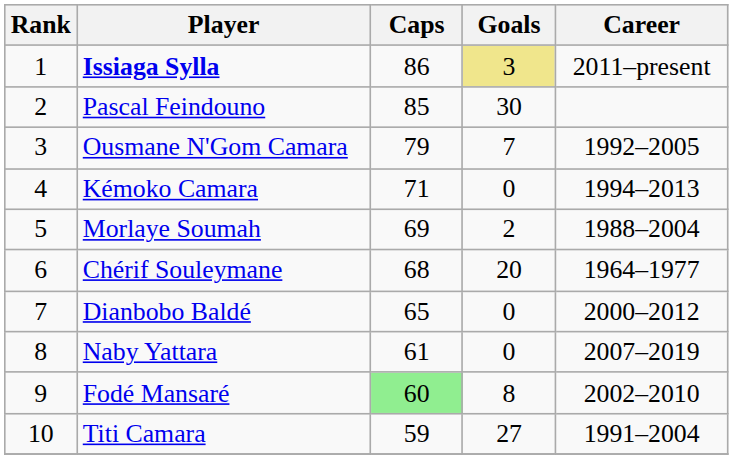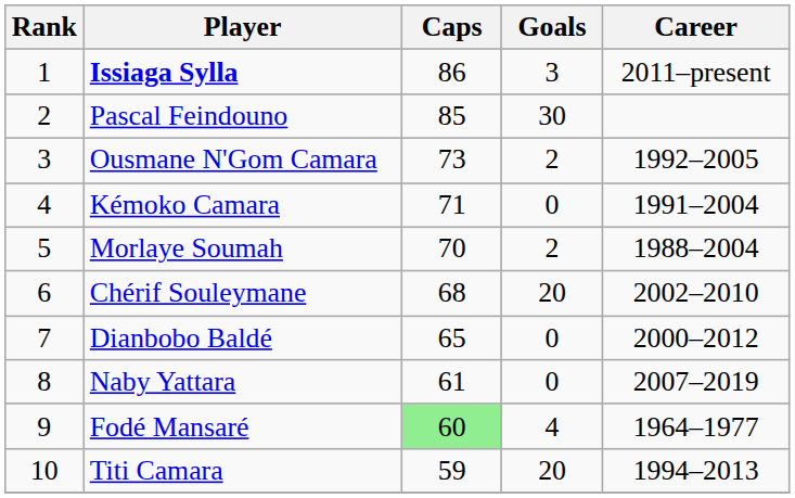 <table class="wikitable sortable" style="text-align:center;">
 <tr>
 <th width=30px>Rank</th>
 <th style="width:175px;">Player</th>
 <th width=50px>Caps</th>
 <th width=50px>Goals</th>
 <th style="width:100px;">Career</th>
 </tr>
 <tr>
 <td>1</td>
 <td align=left><strong><a href='#'>Issiaga Sylla</a></strong></td>
 <td>86</td>
-<td style="background: khaki;">3</td>
+<td>3</td>
 <td>2011–present</td>
 </tr>
 <tr>
 <td>2</td>
 <td align=left><a href='#'>Pascal Feindouno</a></td>
 <td>85</td>
 <td>30</td>
 <td></td>
 </tr>
 <tr>
 <td>3</td>
 <td align=left><a href='#'>Ousmane N'Gom Camara</a></td>
-<td>79</td>
-<td>7</td>
+<td>73</td>
+<td>2</td>
 <td>1992–2005</td>
 </tr>
 <tr>
 <td>4</td>
 <td align=left><a href='#'>Kémoko Camara</a></td>
 <td>71</td>
 <td>0</td>
-<td>1994–2013</td>
+<td>1991–2004</td>
 </tr>
 <tr>
 <td>5</td>
 <td align=left><a href='#'>Morlaye Soumah</a></td>
-<td>69</td>
+<td>70</td>
 <td>2</td>
 <td>1988–2004</td>
 </tr>
 <tr>
 <td>6</td>
 <td align=left><a href='#'>Chérif Souleymane</a></td>
 <td>68</td>
 <td>20</td>
-<td>1964–1977</td>
+<td>2002–2010</td>
 </tr>
 <tr>
 <td>7</td>
 <td align=left><a href='#'>Dianbobo Baldé</a></td>
 <td>65</td>
 <td>0</td>
 <td>2000–2012</td>
 </tr>
 <tr>
 <td>8</td>
 <td align=left><a href='#'>Naby Yattara</a></td>
 <td>61</td>
 <td>0</td>
 <td>2007–2019</td>
 </tr>
 <tr>
 <td>9</td>
 <td align=left><a href='#'>Fodé Mansaré</a></td>
 <td style="background: lightgreen;">60</td>
-<td>8</td>
-<td>2002–2010</td>
+<td>4</td>
+<td>1964–1977</td>
 </tr>
 <tr>
 <td>10</td>
 <td align=left><a href='#'>Titi Camara</a></td>
 <td>59</td>
-<td>27</td>
-<td>1991–2004</td>
+<td>20</td>
+<td>1994–2013</td>
 </tr>
 <tr>
 </tr>
 </table>
